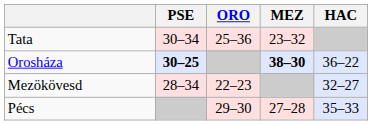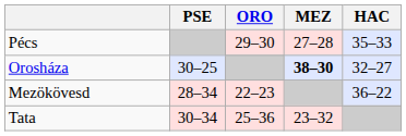 <table class="wikitable" style="text-align: center;" width="400">
 <tr>
 <th width=200></th>
 <th width=60>PSE</th>
 <th width=60><a href='#'>ORO</a></th>
 <th width=60>MEZ</th>
 <th width=60>HAC</th>
 </tr>
 <tr>
+<td style="text-align: left;">Pécs</td>
+<td bgcolor=#CCCCCC> </td>
+<td bgcolor=#FFDFDF>29–30</td>
+<td bgcolor=#FFDFDF>27–28</td>
+<td bgcolor=#DFE7FF>35–33</td>
+</tr>
+<tr>
+<td style="text-align: left;"><a href='#'>Orosháza</a></td>
+<td bgcolor=#DFE7FF>30–25</td>
+<td bgcolor=#CCCCCC> </td>
+<td bgcolor=#DFE7FF><strong>38–30</strong></td>
+<td bgcolor=#DFE7FF>32–27</td>
+</tr>
+<tr>
+<td style="text-align: left;">Mezökövesd</td>
+<td bgcolor=#FFDFDF>28–34</td>
+<td bgcolor=#FFDFDF>22–23</td>
+<td bgcolor=#CCCCCC> </td>
+<td bgcolor=#DFE7FF>36–22</td>
+</tr>
+<tr>
 <td style="text-align: left;">Tata</td>
 <td bgcolor=#FFDFDF>30–34</td>
 <td bgcolor=#FFDFDF>25–36</td>
 <td bgcolor=#FFDFDF>23–32</td>
 <td bgcolor=#CCCCCC> </td>
 </tr>
-<tr>
-<td style="text-align: left;"><a href='#'>Orosháza</a></td>
-<td bgcolor=#DFE7FF><strong>30–25</strong></td>
-<td bgcolor=#CCCCCC> </td>
-<td bgcolor=#DFE7FF><strong>38–30</strong></td>
-<td bgcolor=#DFE7FF>36–22</td>
-</tr>
-<tr>
-<td style="text-align: left;">Mezökövesd</td>
-<td bgcolor=#FFDFDF>28–34</td>
-<td bgcolor=#FFDFDF>22–23</td>
-<td bgcolor=#CCCCCC> </td>
-<td bgcolor=#DFE7FF>32–27</td>
-</tr>
-<tr>
-<td style="text-align: left;">Pécs</td>
-<td bgcolor=#CCCCCC> </td>
-<td bgcolor=#FFDFDF>29–30</td>
-<td bgcolor=#FFDFDF>27–28</td>
-<td bgcolor=#DFE7FF>35–33</td>
-</tr>
 </table>
